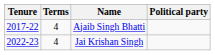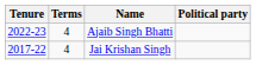 <table class="wikitable sortable">
 <tr>
 <th>Tenure</th>
 <th>Terms</th>
 <th>Name</th>
 <th colspan="2">Political party</th>
 </tr>
 <tr align="center">
-<td><a href='#'>2017-22</a></td>
+<td><a href='#'>2022-23</a></td>
 <td>4</td>
 <td><a href='#'>Ajaib Singh Bhatti</a></td>
 <td></td>
 </tr>
 <tr align="center">
-<td><a href='#'>2022-23</a></td>
+<td><a href='#'>2017-22</a></td>
 <td>4</td>
 <td><a href='#'>Jai Krishan Singh</a></td>
 <td></td>
 </tr>
 </table>
